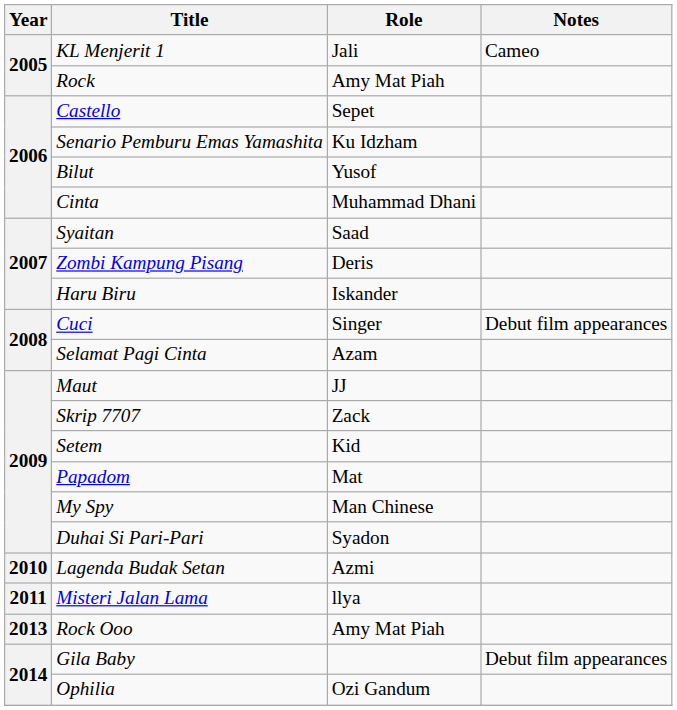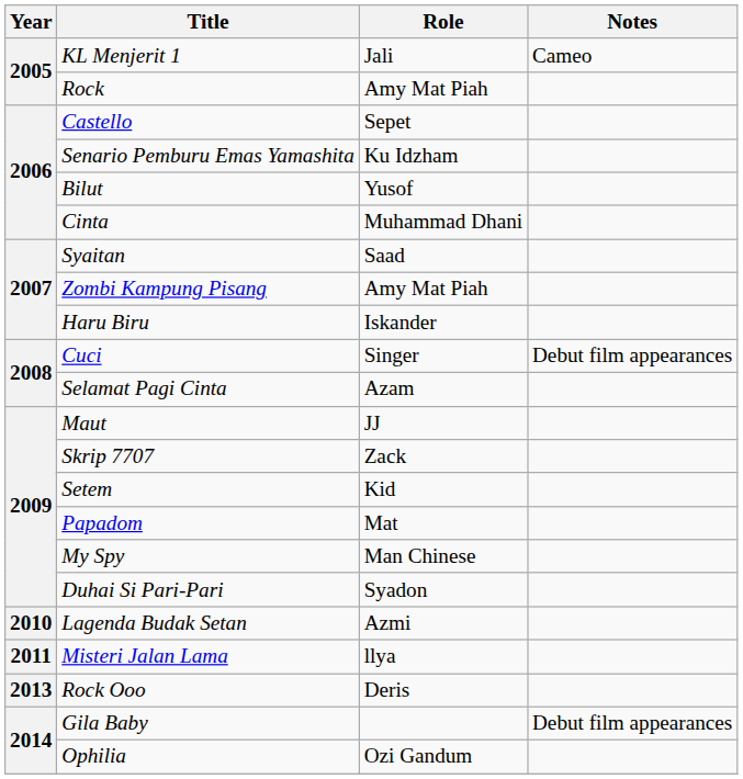 <table class="wikitable">
 <tr>
 <th>Year</th>
 <th>Title</th>
 <th>Role</th>
 <th>Notes</th>
 </tr>
 <tr>
 <th rowspan="2">2005</th>
 <td><em>KL Menjerit 1</em></td>
 <td>Jali</td>
 <td>Cameo</td>
 </tr>
 <tr>
 <td><em>Rock</em></td>
 <td>Amy Mat Piah</td>
 <td></td>
 </tr>
 <tr>
 <th rowspan="4">2006</th>
 <td><em><a href='#'>Castello</a></em></td>
 <td>Sepet</td>
 <td></td>
 </tr>
 <tr>
 <td><em>Senario Pemburu Emas Yamashita</em></td>
 <td>Ku Idzham</td>
 <td></td>
 </tr>
 <tr>
 <td><em>Bilut</em></td>
 <td>Yusof</td>
 <td></td>
 </tr>
 <tr>
 <td><em>Cinta</em></td>
 <td>Muhammad Dhani</td>
 <td></td>
 </tr>
 <tr>
 <th rowspan="3">2007</th>
 <td><em>Syaitan</em></td>
 <td>Saad</td>
 <td></td>
 </tr>
 <tr>
 <td><em><a href='#'>Zombi Kampung Pisang</a></em></td>
-<td>Deris</td>
+<td>Amy Mat Piah</td>
 <td></td>
 </tr>
 <tr>
 <td><em>Haru Biru</em></td>
 <td>Iskander</td>
 <td></td>
 </tr>
 <tr>
 <th rowspan="2">2008</th>
 <td><em><a href='#'>Cuci</a></em></td>
 <td>Singer</td>
 <td>Debut film appearances</td>
 </tr>
 <tr>
 <td><em>Selamat Pagi Cinta</em></td>
 <td>Azam</td>
 <td></td>
 </tr>
 <tr>
 <th rowspan="6">2009</th>
 <td><em>Maut</em></td>
 <td>JJ</td>
 <td></td>
 </tr>
 <tr>
 <td><em>Skrip 7707</em></td>
 <td>Zack</td>
 <td></td>
 </tr>
 <tr>
 <td><em>Setem</em></td>
 <td>Kid</td>
 <td></td>
 </tr>
 <tr>
 <td><em><a href='#'>Papadom</a></em></td>
 <td>Mat</td>
 <td></td>
 </tr>
 <tr>
 <td><em>My Spy</em></td>
 <td>Man Chinese</td>
 <td></td>
 </tr>
 <tr>
 <td><em>Duhai Si Pari-Pari</em></td>
 <td>Syadon</td>
 <td></td>
 </tr>
 <tr>
 <th>2010</th>
 <td><em>Lagenda Budak Setan</em></td>
 <td>Azmi</td>
 <td></td>
 </tr>
 <tr>
 <th>2011</th>
 <td><em><a href='#'>Misteri Jalan Lama</a></em></td>
 <td>llya</td>
 <td></td>
 </tr>
 <tr>
 <th>2013</th>
 <td><em>Rock Ooo</em></td>
-<td>Amy Mat Piah</td>
+<td>Deris</td>
 <td></td>
 </tr>
 <tr>
 <th rowspan="2">2014</th>
 <td><em>Gila Baby</em></td>
 <td></td>
 <td>Debut film appearances</td>
 </tr>
 <tr>
 <td><em>Ophilia</em></td>
 <td>Ozi Gandum</td>
 <td></td>
 </tr>
 <tr>
 </tr>
 </table>
